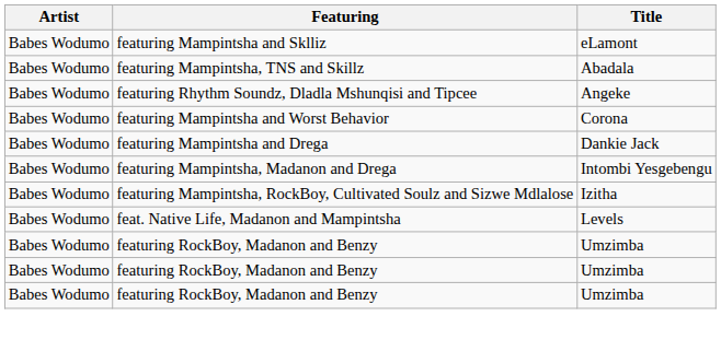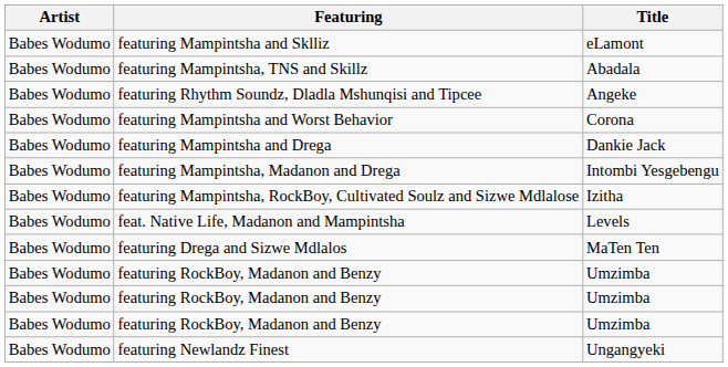 <table class="wikitable">
 <tr>
 <th>Artist</th>
 <th>Featuring</th>
 <th>Title</th>
 </tr>
 <tr>
 <td>Babes Wodumo</td>
 <td>featuring Mampintsha and Sklliz</td>
 <td>eLamont</td>
 </tr>
 <tr>
 <td>Babes Wodumo</td>
 <td>featuring Mampintsha, TNS and Skillz</td>
 <td>Abadala</td>
 </tr>
 <tr>
 <td>Babes Wodumo</td>
 <td>featuring Rhythm Soundz, Dladla Mshunqisi and Tipcee</td>
 <td>Angeke</td>
 </tr>
 <tr>
 <td>Babes Wodumo</td>
 <td>featuring Mampintsha and Worst Behavior</td>
 <td>Corona</td>
 </tr>
 <tr>
 <td>Babes Wodumo</td>
 <td>featuring Mampintsha and Drega</td>
 <td>Dankie Jack</td>
 </tr>
 <tr>
 <td>Babes Wodumo</td>
 <td>featuring Mampintsha, Madanon and Drega</td>
 <td>Intombi Yesgebengu</td>
 </tr>
 <tr>
 <td>Babes Wodumo</td>
 <td>featuring Mampintsha, RockBoy, Cultivated Soulz and Sizwe Mdlalose</td>
 <td>Izitha</td>
 </tr>
 <tr>
 <td>Babes Wodumo</td>
 <td>feat. Native Life, Madanon and Mampintsha</td>
 <td>Levels</td>
 </tr>
 <tr>
 <td>Babes Wodumo</td>
+<td>featuring Drega and Sizwe Mdlalos</td>
+<td>MaTen Ten</td>
+</tr>
+<tr>
+<td>Babes Wodumo</td>
 <td>featuring RockBoy, Madanon and Benzy</td>
 <td>Umzimba</td>
 </tr>
 <tr>
 <td>Babes Wodumo</td>
 <td>featuring RockBoy, Madanon and Benzy</td>
 <td>Umzimba</td>
 </tr>
 <tr>
 <td>Babes Wodumo</td>
 <td>featuring RockBoy, Madanon and Benzy</td>
 <td>Umzimba</td>
 </tr>
+<tr>
+<td>Babes Wodumo</td>
+<td>featuring Newlandz Finest</td>
+<td>Ungangyeki</td>
+</tr>
 </table>
